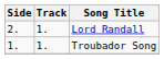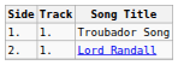 <table class="wikitable">
 <tr>
 <th>Side</th>
 <th>Track</th>
 <th>Song Title</th>
 </tr>
 <tr>
+<td>1.</td>
+<td>1.</td>
+<td>Troubador Song</td>
+</tr>
+<tr>
 <td>2.</td>
 <td>1.</td>
 <td><a href='#'>Lord Randall</a></td>
 </tr>
 <tr>
-<td>1.</td>
-<td>1.</td>
-<td>Troubador Song</td>
-</tr>
-<tr>
 </tr>
 </table>
